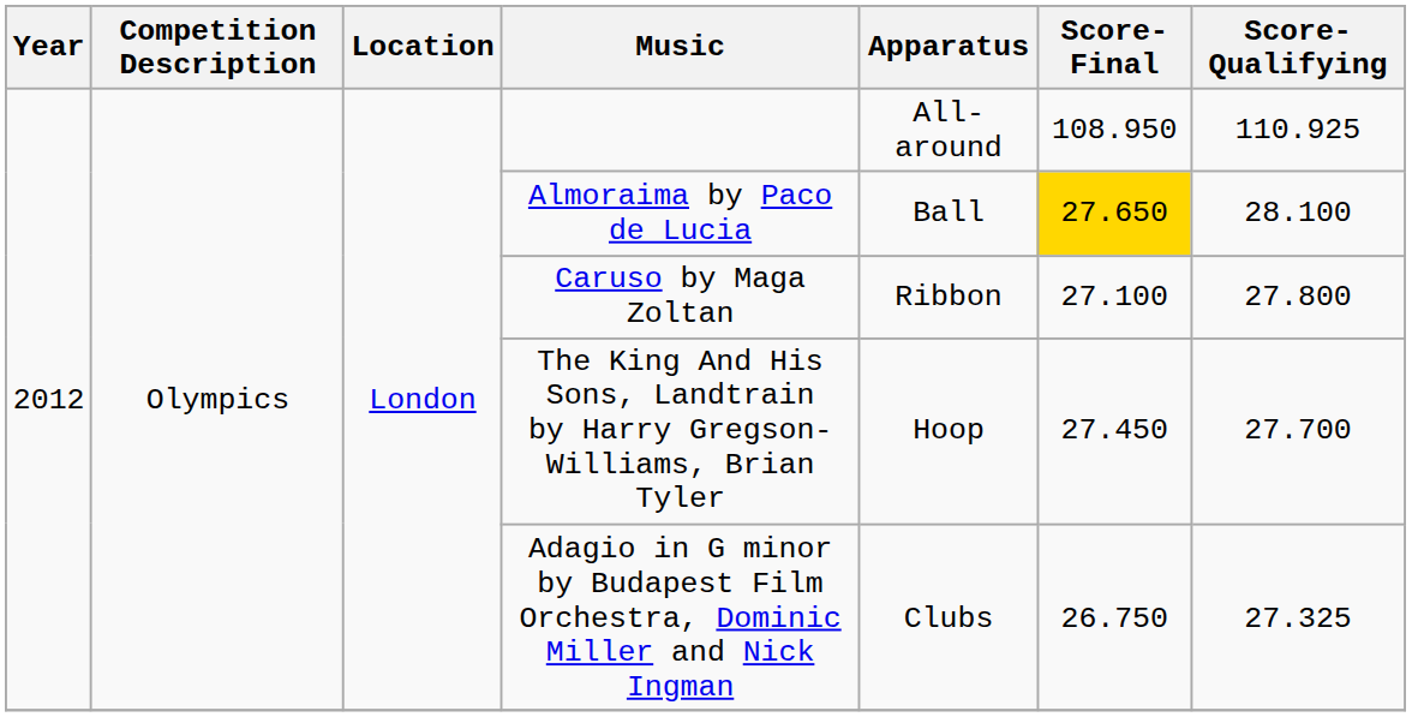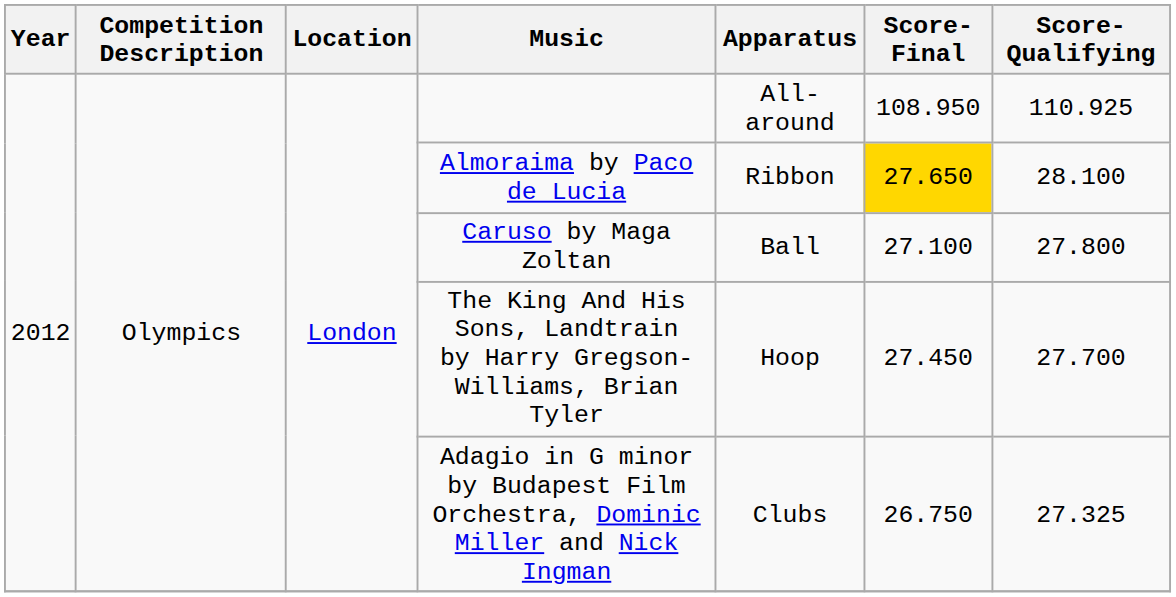 <table class="wikitable" style="text-align:center">
 <tr>
 <th>Year</th>
 <th>Competition Description</th>
 <th>Location</th>
 <th>Music </th>
 <th>Apparatus</th>
 <th>Score-Final</th>
 <th>Score-Qualifying</th>
 </tr>
 <tr>
 <td rowspan="5">2012</td>
 <td rowspan="5">Olympics</td>
 <td rowspan="5"><a href='#'>London</a></td>
 <td></td>
 <td>All-around</td>
 <td>108.950</td>
 <td>110.925</td>
 </tr>
 <tr>
 <td><a href='#'>Almoraima</a> by <a href='#'>Paco de Lucia</a></td>
-<td>Ball</td>
+<td>Ribbon</td>
 <td style="background: gold;">27.650</td>
 <td>28.100</td>
 </tr>
 <tr>
 <td><a href='#'>Caruso</a> by Maga Zoltan</td>
-<td>Ribbon</td>
+<td>Ball</td>
 <td>27.100</td>
 <td>27.800</td>
 </tr>
 <tr>
 <td>The King And His Sons, Landtrain<br> by Harry Gregson-Williams, Brian Tyler</td>
 <td>Hoop</td>
 <td>27.450</td>
 <td>27.700</td>
 </tr>
 <tr>
 <td>Adagio in G minor <br> by Budapest Film Orchestra, <a href='#'>Dominic Miller</a> and <a href='#'>Nick Ingman</a></td>
 <td>Clubs</td>
 <td>26.750</td>
 <td>27.325</td>
 </tr>
 <tr>
 </tr>
 </table>
